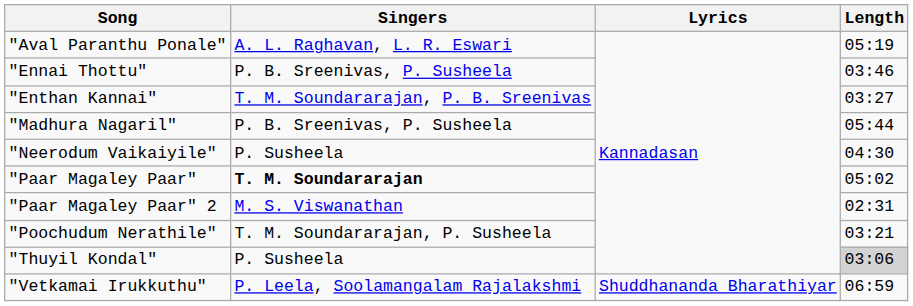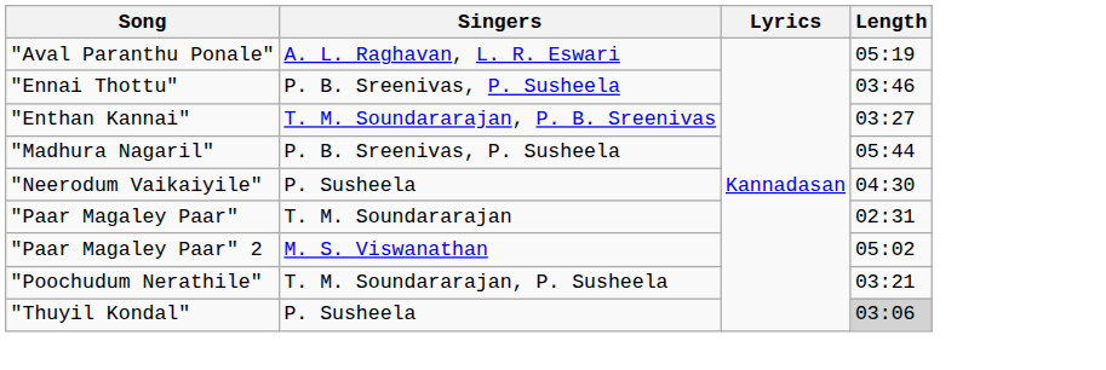 <table class="wikitable">
 <tr>
 <th>Song</th>
 <th>Singers</th>
 <th>Lyrics</th>
 <th>Length</th>
 </tr>
 <tr>
 <td>"Aval Paranthu Ponale"</td>
 <td><a href='#'>A. L. Raghavan</a>, <a href='#'>L. R. Eswari</a></td>
 <td rowspan="9"><a href='#'>Kannadasan</a></td>
 <td>05:19</td>
 </tr>
 <tr>
 <td>"Ennai Thottu"</td>
 <td>P. B. Sreenivas, <a href='#'>P. Susheela</a></td>
 <td>03:46</td>
 </tr>
 <tr>
 <td>"Enthan Kannai"</td>
 <td><a href='#'>T. M. Soundararajan</a>, <a href='#'>P. B. Sreenivas</a></td>
 <td>03:27</td>
 </tr>
 <tr>
 <td>"Madhura Nagaril"</td>
 <td>P. B. Sreenivas, P. Susheela</td>
 <td>05:44</td>
 </tr>
 <tr>
 <td>"Neerodum Vaikaiyile"</td>
 <td>P. Susheela</td>
 <td>04:30</td>
 </tr>
 <tr>
 <td>"Paar Magaley Paar"</td>
-<td><strong>T. M. Soundararajan</strong></td>
-<td>05:02</td>
+<td>T. M. Soundararajan</td>
+<td>02:31</td>
 </tr>
 <tr>
 <td>"Paar Magaley Paar" 2</td>
 <td><a href='#'>M. S. Viswanathan</a></td>
-<td>02:31</td>
+<td>05:02</td>
 </tr>
 <tr>
 <td>"Poochudum Nerathile"</td>
 <td>T. M. Soundararajan, P. Susheela</td>
 <td>03:21</td>
 </tr>
 <tr>
 <td>"Thuyil Kondal"</td>
 <td>P. Susheela</td>
 <td style="background: lightgrey;">03:06</td>
 </tr>
-<tr>
-<td>"Vetkamai Irukkuthu"</td>
-<td><a href='#'>P. Leela</a>, <a href='#'>Soolamangalam Rajalakshmi</a></td>
-<td><a href='#'>Shuddhananda Bharathiyar</a></td>
-<td>06:59</td>
-</tr>
 </table>
